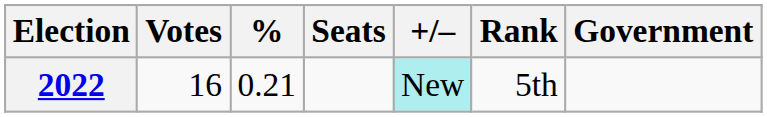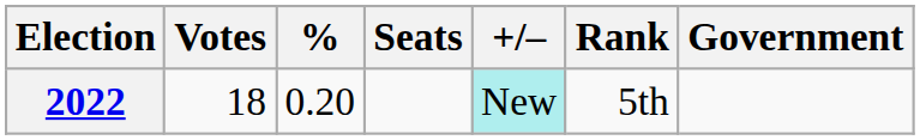 <table class="wikitable" style="text-align:right">
 <tr>
 <th>Election</th>
 <th>Votes</th>
 <th>%</th>
 <th>Seats</th>
 <th>+/–</th>
 <th>Rank</th>
 <th>Government</th>
 </tr>
 <tr>
 <th><a href='#'>2022</a></th>
-<td>16</td>
-<td>0.21</td>
+<td>18</td>
+<td>0.20</td>
 <td></td>
 <td style="background: paleturquoise;">New</td>
 <td> 5th</td>
 <td></td>
 </tr>
 </table>
